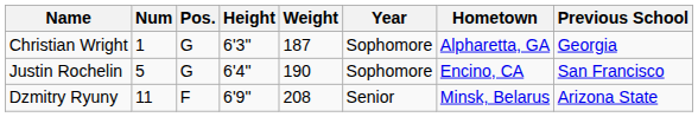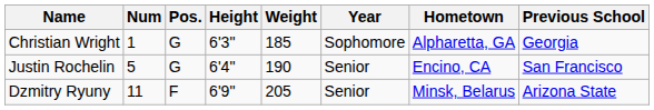 <table class="wikitable sortable" style="font-size:100%;" border="1">
 <tr>
 <th>Name</th>
 <th>Num</th>
 <th>Pos.</th>
 <th>Height</th>
 <th>Weight</th>
 <th>Year</th>
 <th>Hometown</th>
 <th class="unsortable">Previous School</th>
 </tr>
 <tr>
 <td>Christian Wright</td>
 <td>1</td>
 <td>G</td>
 <td>6'3"</td>
-<td>187</td>
+<td>185</td>
 <td>Sophomore</td>
 <td><a href='#'>Alpharetta, GA</a></td>
 <td><a href='#'>Georgia</a></td>
 </tr>
 <tr>
 <td>Justin Rochelin</td>
 <td>5</td>
 <td>G</td>
 <td>6'4"</td>
 <td>190</td>
-<td>Sophomore</td>
+<td>Senior</td>
 <td><a href='#'>Encino, CA</a></td>
 <td><a href='#'>San Francisco</a></td>
 </tr>
 <tr>
 <td>Dzmitry Ryuny</td>
 <td>11</td>
 <td>F</td>
 <td>6'9"</td>
-<td>208</td>
+<td>205</td>
 <td>Senior</td>
 <td><a href='#'>Minsk, Belarus</a></td>
 <td><a href='#'>Arizona State</a></td>
 </tr>
 </table>
